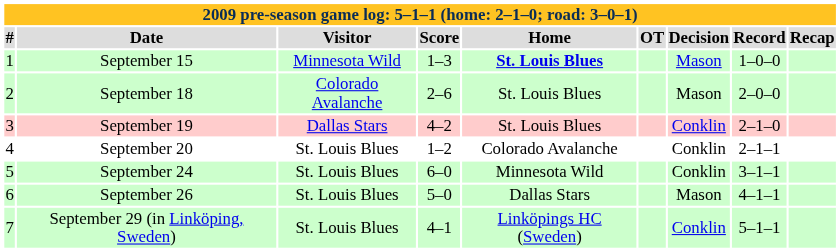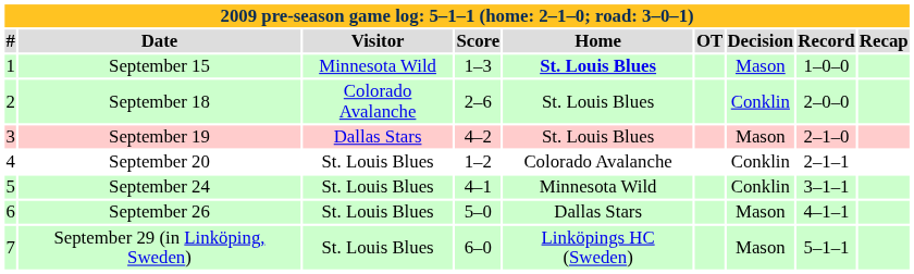 <table class="toccolours collapsible collapsed" width=90% style="clear:both; margin:1.5em auto; text-align:center">
 <tr>
 <th colspan=11 style="background:#ffc322; color:#092c57;">2009 pre-season game log: 5–1–1 (home: 2–1–0; road: 3–0–1)</th>
 </tr>
 <tr align="center" bgcolor="#dddddd">
 <td><strong>#</strong></td>
 <td><strong>Date</strong></td>
 <td><strong>Visitor</strong></td>
 <td><strong>Score</strong></td>
 <td><strong>Home</strong></td>
 <td><strong>OT</strong></td>
 <td><strong>Decision</strong></td>
 <td><strong>Record</strong></td>
 <td><strong>Recap</strong></td>
 </tr>
 <tr align="center" bgcolor="ccffcc">
 <td>1</td>
 <td>September 15</td>
 <td><a href='#'>Minnesota Wild</a></td>
 <td>1–3</td>
 <td><strong><a href='#'>St. Louis Blues</a></strong></td>
 <td></td>
 <td><a href='#'>Mason</a></td>
 <td>1–0–0</td>
 <td></td>
 </tr>
 <tr align="center" bgcolor="ccffcc">
 <td>2</td>
 <td>September 18</td>
 <td><a href='#'>Colorado Avalanche</a></td>
 <td>2–6</td>
 <td>St. Louis Blues</td>
 <td></td>
-<td>Mason</td>
+<td><a href='#'>Conklin</a></td>
 <td>2–0–0</td>
 <td></td>
 </tr>
 <tr align="center" bgcolor="ffcccc">
 <td>3</td>
 <td>September 19</td>
 <td><a href='#'>Dallas Stars</a></td>
 <td>4–2</td>
 <td>St. Louis Blues</td>
 <td></td>
-<td><a href='#'>Conklin</a></td>
+<td>Mason</td>
 <td>2–1–0</td>
 <td></td>
 </tr>
 <tr align="center">
 <td>4</td>
 <td>September 20</td>
 <td>St. Louis Blues</td>
 <td>1–2</td>
 <td>Colorado Avalanche</td>
 <td></td>
 <td>Conklin</td>
 <td>2–1–1</td>
 <td></td>
 </tr>
 <tr align="center" bgcolor="ccffcc">
 <td>5</td>
 <td>September 24</td>
 <td>St. Louis Blues</td>
-<td>6–0</td>
+<td>4–1</td>
 <td>Minnesota Wild</td>
 <td></td>
 <td>Conklin</td>
 <td>3–1–1</td>
 <td></td>
 </tr>
 <tr align="center" bgcolor="ccffcc">
 <td>6</td>
 <td>September 26</td>
 <td>St. Louis Blues</td>
 <td>5–0</td>
 <td>Dallas Stars</td>
 <td></td>
 <td>Mason</td>
 <td>4–1–1</td>
 <td></td>
 </tr>
 <tr align="center" bgcolor="ccffcc">
 <td>7</td>
 <td>September 29 (in <a href='#'>Linköping, Sweden</a>)</td>
 <td>St. Louis Blues</td>
-<td>4–1</td>
+<td>6–0</td>
 <td><a href='#'>Linköpings HC</a> (<a href='#'>Sweden</a>)</td>
 <td></td>
-<td><a href='#'>Conklin</a></td>
+<td>Mason</td>
 <td>5–1–1</td>
 <td></td>
 </tr>
 </table>
